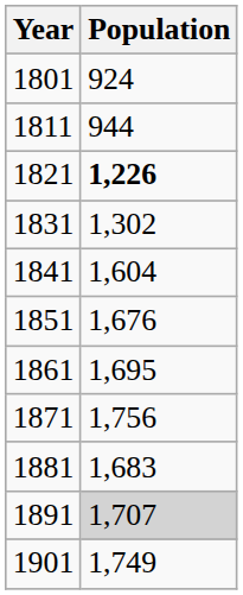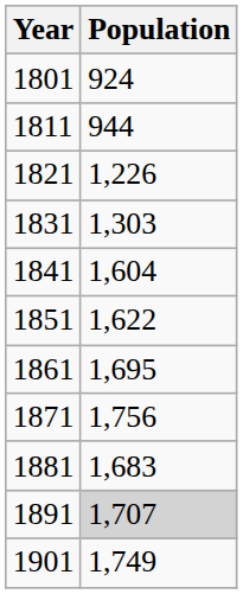 <table class="wikitable">
 <tr>
 <th>Year<br></th>
 <th>Population<br></th>
 </tr>
 <tr>
 <td>1801</td>
 <td>924</td>
 </tr>
 <tr>
 <td>1811</td>
 <td>944</td>
 </tr>
 <tr>
 <td>1821</td>
-<td><strong>1,226</strong></td>
+<td>1,226</td>
 </tr>
 <tr>
 <td>1831</td>
-<td>1,302</td>
+<td>1,303</td>
 </tr>
 <tr>
 <td>1841</td>
 <td>1,604</td>
 </tr>
 <tr>
 <td>1851</td>
-<td>1,676</td>
+<td>1,622</td>
 </tr>
 <tr>
 <td>1861</td>
 <td>1,695</td>
 </tr>
 <tr>
 <td>1871</td>
 <td>1,756</td>
 </tr>
 <tr>
 <td>1881</td>
 <td>1,683</td>
 </tr>
 <tr>
 <td>1891</td>
 <td style="background: lightgrey;">1,707</td>
 </tr>
 <tr>
 <td>1901</td>
 <td>1,749</td>
 </tr>
 </table>
